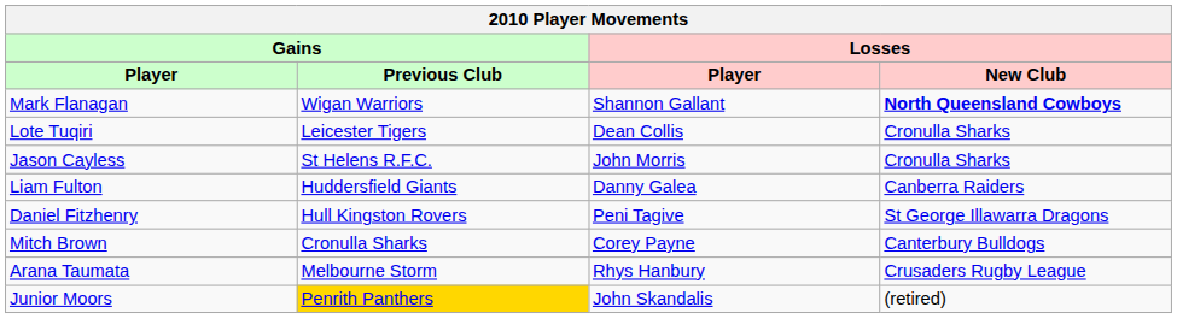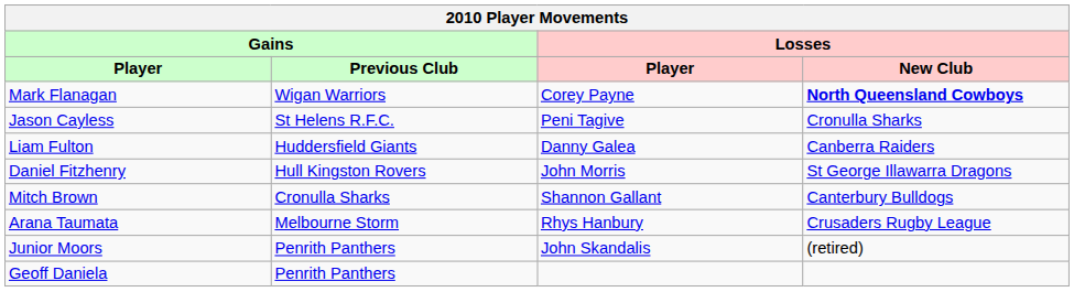 <table class="wikitable" width="75%" style="font-size:90%" style="text-align:center;">
 <tr bgcolor="#efefef">
 <th colspan=4>2010 Player Movements</th>
 </tr>
 <tr>
 <th colspan=2 style="background: #ccffcc;">Gains</th>
 <th colspan=2 style="background: #FFCCCC;">Losses</th>
 </tr>
 <tr>
 <th width="25%" style="background: #ccffcc;">Player</th>
 <th width="25%" style="background: #ccffcc;">Previous Club</th>
 <th width="25%" style="background: #FFCCCC;">Player</th>
 <th width="25%" style="background: #FFCCCC;">New Club</th>
 </tr>
 <tr>
 <td><a href='#'>Mark Flanagan</a></td>
 <td><a href='#'>Wigan Warriors</a></td>
-<td><a href='#'>Shannon Gallant</a></td>
+<td><a href='#'>Corey Payne</a></td>
 <td><strong><a href='#'>North Queensland Cowboys</a></strong></td>
-</tr>
-<tr>
-<td><a href='#'>Lote Tuqiri</a></td>
-<td><a href='#'>Leicester Tigers</a></td>
-<td><a href='#'>Dean Collis</a></td>
-<td><a href='#'>Cronulla Sharks</a></td>
 </tr>
 <tr>
 <td><a href='#'>Jason Cayless</a></td>
 <td><a href='#'>St Helens R.F.C.</a></td>
-<td><a href='#'>John Morris</a></td>
+<td><a href='#'>Peni Tagive</a></td>
 <td><a href='#'>Cronulla Sharks</a></td>
 </tr>
 <tr>
 <td><a href='#'>Liam Fulton</a></td>
 <td><a href='#'>Huddersfield Giants</a></td>
 <td><a href='#'>Danny Galea</a></td>
 <td><a href='#'>Canberra Raiders</a></td>
 </tr>
 <tr>
 <td><a href='#'>Daniel Fitzhenry</a></td>
 <td><a href='#'>Hull Kingston Rovers</a></td>
-<td><a href='#'>Peni Tagive</a></td>
+<td><a href='#'>John Morris</a></td>
 <td><a href='#'>St George Illawarra Dragons</a></td>
 </tr>
 <tr>
 <td><a href='#'>Mitch Brown</a></td>
 <td><a href='#'>Cronulla Sharks</a></td>
-<td><a href='#'>Corey Payne</a></td>
+<td><a href='#'>Shannon Gallant</a></td>
 <td><a href='#'>Canterbury Bulldogs</a></td>
 </tr>
 <tr>
 <td><a href='#'>Arana Taumata</a></td>
 <td><a href='#'>Melbourne Storm</a></td>
 <td><a href='#'>Rhys Hanbury</a></td>
 <td><a href='#'>Crusaders Rugby League</a></td>
 </tr>
 <tr>
 <td><a href='#'>Junior Moors</a></td>
-<td style="background: gold;"><a href='#'>Penrith Panthers</a></td>
+<td><a href='#'>Penrith Panthers</a></td>
 <td><a href='#'>John Skandalis</a></td>
 <td>(retired)</td>
 </tr>
+<tr>
+<td><a href='#'>Geoff Daniela</a></td>
+<td><a href='#'>Penrith Panthers</a></td>
+<td></td>
+<td></td>
+</tr>
 </table>
